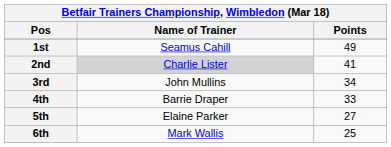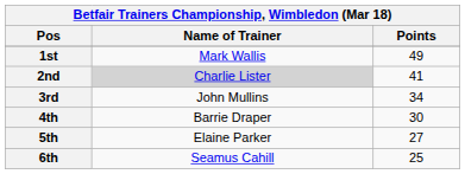 <table class="wikitable">
 <tr>
 <th colspan="3"><a href='#'>Betfair Trainers Championship</a>, <a href='#'>Wimbledon</a> (Mar 18)</th>
 </tr>
 <tr>
 <th width=100>Pos</th>
 <th width=340>Name of Trainer</th>
 <th width=100>Points</th>
 </tr>
 <tr>
 </tr>
 <tr align=center>
 <th>1st</th>
-<td><a href='#'>Seamus Cahill</a></td>
+<td><a href='#'>Mark Wallis</a></td>
 <td>49</td>
 </tr>
 <tr align=center>
 <th>2nd</th>
 <td style="background: lightgrey;"><a href='#'>Charlie Lister</a></td>
 <td>41</td>
 </tr>
 <tr align=center>
 <th>3rd</th>
 <td>John Mullins</td>
 <td>34</td>
 </tr>
 <tr align=center>
 <th>4th</th>
 <td>Barrie Draper</td>
-<td>33</td>
+<td>30</td>
 </tr>
 <tr align=center>
 <th>5th</th>
 <td>Elaine Parker</td>
 <td>27</td>
 </tr>
 <tr align=center>
 <th>6th</th>
-<td><a href='#'>Mark Wallis</a></td>
+<td><a href='#'>Seamus Cahill</a></td>
 <td>25</td>
 </tr>
 </table>
